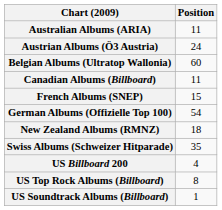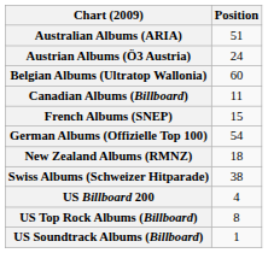 <table class="wikitable sortable plainrowheaders" style="text-align:center">
 <tr>
 <th scope="col">Chart (2009)</th>
 <th scope="col">Position</th>
 </tr>
 <tr>
 <th scope="row">Australian Albums (ARIA)</th>
-<td>11</td>
+<td>51</td>
 </tr>
 <tr>
 <th scope="row">Austrian Albums (Ö3 Austria)</th>
 <td>24</td>
 </tr>
 <tr>
 <th scope="row">Belgian Albums (Ultratop Wallonia)</th>
 <td>60</td>
 </tr>
 <tr>
 <th scope="row">Canadian Albums (<em>Billboard</em>)</th>
 <td>11</td>
 </tr>
 <tr>
 <th scope="row">French Albums (SNEP)</th>
 <td>15</td>
 </tr>
 <tr>
 <th scope="row">German Albums (Offizielle Top 100)</th>
 <td>54</td>
 </tr>
 <tr>
 <th scope="row">New Zealand Albums (RMNZ)</th>
 <td>18</td>
 </tr>
 <tr>
 <th scope="row">Swiss Albums (Schweizer Hitparade)</th>
-<td>35</td>
+<td>38</td>
 </tr>
 <tr>
 <th scope="row">US <em>Billboard</em> 200</th>
 <td>4</td>
 </tr>
 <tr>
 <th scope="row">US Top Rock Albums (<em>Billboard</em>)</th>
 <td>8</td>
 </tr>
 <tr>
 <th scope="row">US Soundtrack Albums (<em>Billboard</em>)</th>
 <td>1</td>
 </tr>
 </table>
